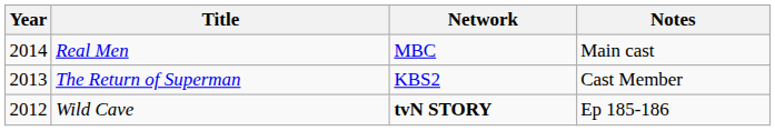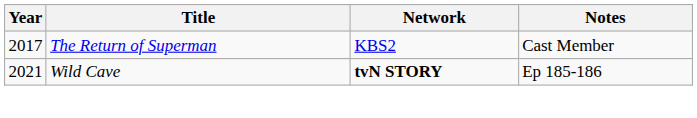 <table class="wikitable" style="width:650px">
 <tr>
 <th width=10>Year</th>
 <th>Title</th>
 <th>Network</th>
 <th>Notes</th>
 </tr>
 <tr>
-<td>2014</td>
-<td><em><a href='#'>Real Men</a></em></td>
-<td><a href='#'>MBC</a></td>
-<td>Main cast</td>
-</tr>
-<tr>
-<td>2013</td>
+<td>2017</td>
 <td><em><a href='#'>The Return of Superman</a></em></td>
 <td><a href='#'>KBS2</a></td>
 <td>Cast Member  </td>
 </tr>
 <tr>
-<td>2012</td>
+<td>2021</td>
 <td><em>Wild Cave</em></td>
 <td><strong>tvN STORY</strong></td>
 <td>Ep 185-186</td>
 </tr>
 </table>
